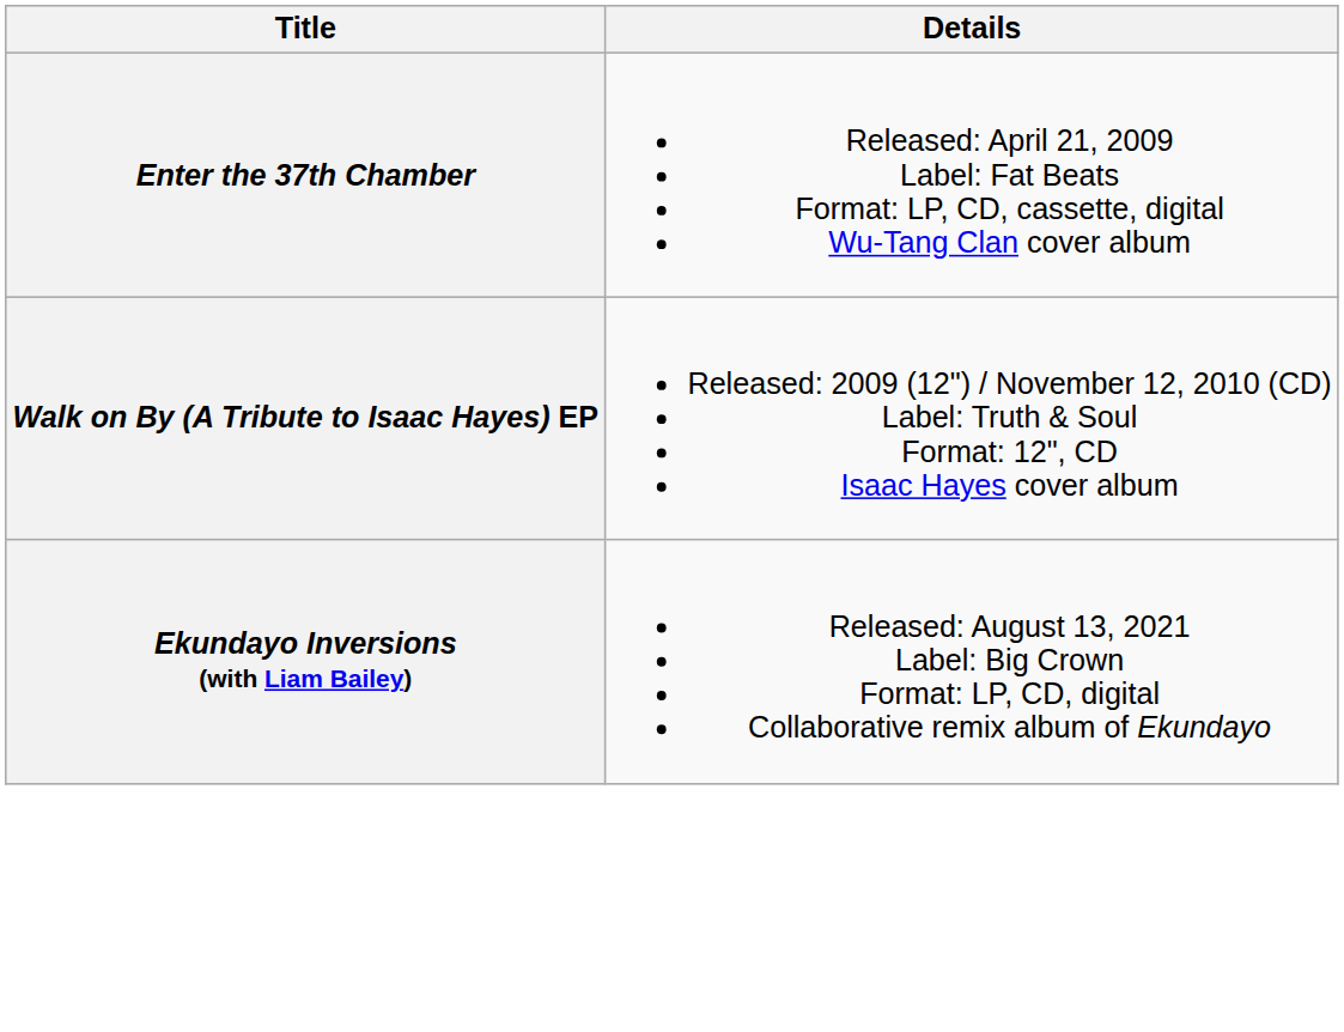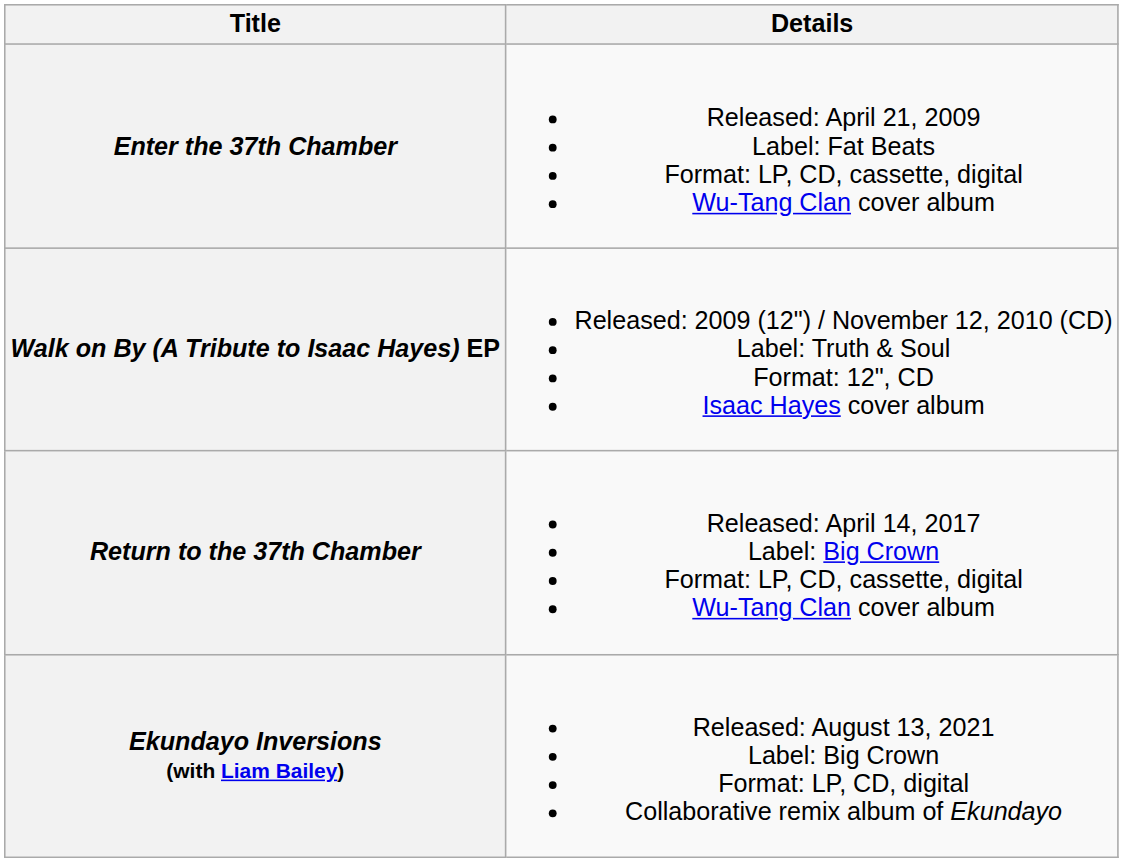 <table class="wikitable plainrowheaders" style="text-align:center;">
 <tr>
 <th>Title</th>
 <th>Details</th>
 </tr>
 <tr>
 <th scope="row"><em>Enter the 37th Chamber</em></th>
 <td><br><ul><li>Released: April 21, 2009</li><li>Label: Fat Beats</li><li>Format: LP, CD, cassette, digital</li><li><a href='#'>Wu-Tang Clan</a> cover album</li></ul></td>
 </tr>
 <tr>
 <th scope="row"><em>Walk on By (A Tribute to Isaac Hayes)</em> EP</th>
 <td><br><ul><li>Released: 2009 (12") / November 12, 2010 (CD)</li><li>Label: Truth & Soul</li><li>Format: 12", CD</li><li><a href='#'>Isaac Hayes</a> cover album</li></ul></td>
 </tr>
 <tr>
+<th scope="row"><em>Return to the 37th Chamber</em></th>
+<td><br><ul><li>Released: April 14, 2017</li><li>Label: <a href='#'>Big Crown</a></li><li>Format: LP, CD, cassette, digital</li><li><a href='#'>Wu-Tang Clan</a> cover album</li></ul></td>
+</tr>
+<tr>
 <th scope="row"><em>Ekundayo Inversions</em><br><small>(with <a href='#'>Liam Bailey</a>)</small></th>
 <td><br><ul><li>Released: August 13, 2021</li><li>Label: Big Crown</li><li>Format: LP, CD, digital</li><li>Collaborative remix album of <em>Ekundayo</em></li></ul></td>
 </tr>
 </table>
